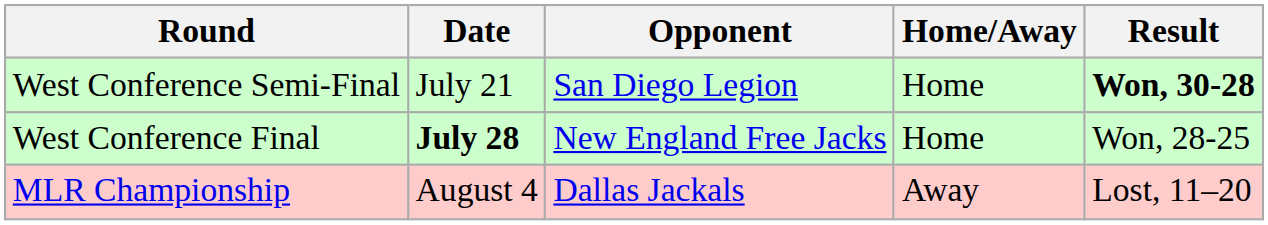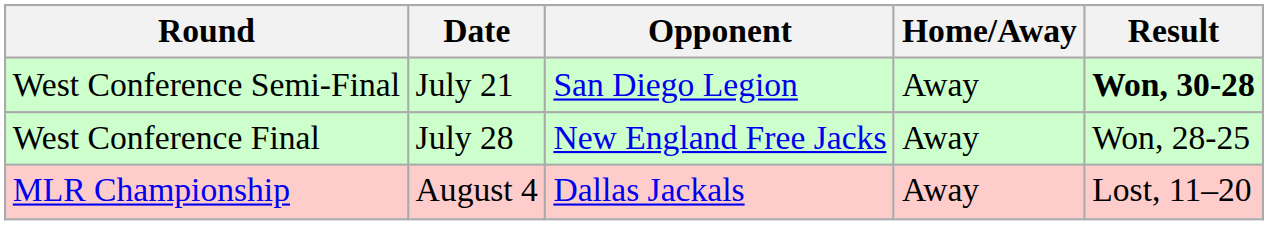 <table class="wikitable">
 <tr>
 <th>Round</th>
 <th>Date</th>
 <th>Opponent</th>
 <th>Home/Away</th>
 <th>Result</th>
 </tr>
 <tr bgcolor="#CCFFCC">
 <td>West Conference Semi-Final</td>
 <td>July 21</td>
 <td><a href='#'>San Diego Legion</a></td>
-<td>Home</td>
+<td>Away</td>
 <td><strong>Won, 30-28</strong></td>
 </tr>
 <tr bgcolor="#CCFFCC">
 <td>West Conference Final</td>
-<td><strong>July 28</strong></td>
+<td>July 28</td>
 <td><a href='#'>New England Free Jacks</a></td>
-<td>Home</td>
+<td>Away</td>
 <td>Won, 28-25</td>
 </tr>
 <tr bgcolor="#FFCCCC">
 <td><a href='#'>MLR Championship</a></td>
 <td>August 4</td>
 <td><a href='#'>Dallas Jackals</a></td>
 <td>Away</td>
 <td>Lost, 11–20</td>
 </tr>
 </table>
